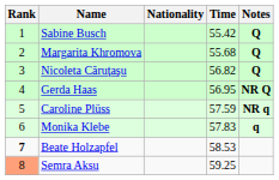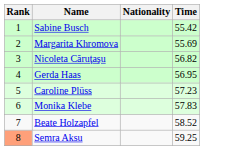 <table class="wikitable sortable" style="text-align:center">
 <tr>
 <th>Rank</th>
 <th>Name</th>
 <th>Nationality</th>
 <th>Time</th>
-<th>Notes</th>
 </tr>
 <tr bgcolor=ccffcc>
 <td>1</td>
 <td align=left><a href='#'>Sabine Busch</a></td>
 <td align=left></td>
 <td>55.42</td>
-<td><strong>Q</strong></td>
 </tr>
 <tr bgcolor=ccffcc>
 <td>2</td>
 <td align=left><a href='#'>Margarita Khromova</a></td>
 <td align=left></td>
-<td>55.68</td>
-<td><strong>Q</strong></td>
+<td>55.69</td>
 </tr>
 <tr bgcolor=ccffcc>
 <td>3</td>
 <td align=left><a href='#'>Nicoleta Căruţaşu</a></td>
 <td align=left></td>
 <td>56.82</td>
-<td><strong>Q</strong></td>
 </tr>
 <tr bgcolor=ccffcc>
 <td>4</td>
 <td align=left><a href='#'>Gerda Haas</a></td>
 <td align=left></td>
 <td>56.95</td>
-<td><strong>NR Q</strong></td>
 </tr>
 <tr bgcolor=ddffdd>
 <td>5</td>
 <td align=left><a href='#'>Caroline Plüss</a></td>
 <td align=left></td>
-<td>57.59</td>
-<td><strong>NR q</strong></td>
+<td>57.23</td>
 </tr>
 <tr bgcolor=ddffdd>
 <td>6</td>
 <td align=left><a href='#'>Monika Klebe</a></td>
 <td align=left></td>
 <td>57.83</td>
-<td><strong>q</strong></td>
 </tr>
 <tr>
-<td><strong>7</strong></td>
+<td>7</td>
 <td align=left><a href='#'>Beate Holzapfel</a></td>
 <td align=left></td>
-<td>58.53</td>
-<td></td>
+<td>58.52</td>
 </tr>
 <tr>
 <td style="background: lightsalmon;">8</td>
 <td align=left><a href='#'>Semra Aksu</a></td>
 <td align=left></td>
 <td>59.25</td>
-<td></td>
 </tr>
 </table>
